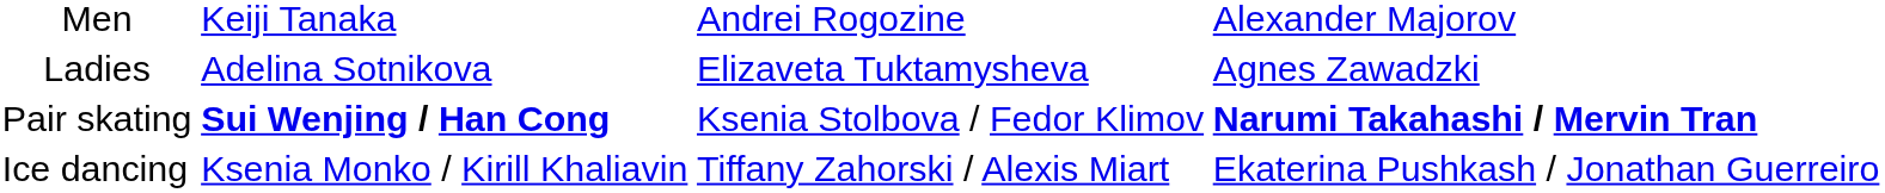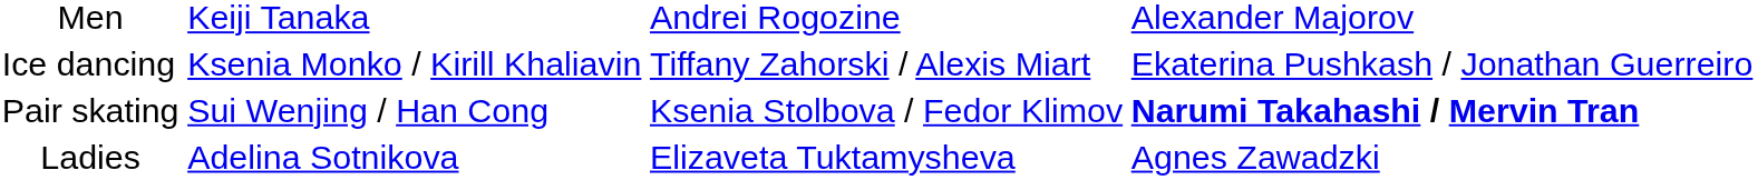 <table>
 <tr>
 <td align=center>Men</td>
 <td> <a href='#'>Keiji Tanaka</a></td>
 <td> <a href='#'>Andrei Rogozine</a></td>
 <td> <a href='#'>Alexander Majorov</a></td>
 </tr>
 <tr>
+<td align=cente>Ice dancing</td>
+<td> <a href='#'>Ksenia Monko</a> / <a href='#'>Kirill Khaliavin</a></td>
+<td> <a href='#'>Tiffany Zahorski</a> / <a href='#'>Alexis Miart</a></td>
+<td> <a href='#'>Ekaterina Pushkash</a> / <a href='#'>Jonathan Guerreiro</a></td>
+</tr>
+<tr>
+<td align=center>Pair skating</td>
+<td> <a href='#'>Sui Wenjing</a> / <a href='#'>Han Cong</a></td>
+<td> <a href='#'>Ksenia Stolbova</a> / <a href='#'>Fedor Klimov</a></td>
+<td><strong> <a href='#'>Narumi Takahashi</a> / <a href='#'>Mervin Tran</a></strong></td>
+</tr>
+<tr>
 <td align=center>Ladies</td>
 <td> <a href='#'>Adelina Sotnikova</a></td>
 <td> <a href='#'>Elizaveta Tuktamysheva</a></td>
 <td> <a href='#'>Agnes Zawadzki</a></td>
 </tr>
-<tr>
-<td align=center>Pair skating</td>
-<td><strong> <a href='#'>Sui Wenjing</a> / <a href='#'>Han Cong</a></strong></td>
-<td> <a href='#'>Ksenia Stolbova</a> / <a href='#'>Fedor Klimov</a></td>
-<td><strong> <a href='#'>Narumi Takahashi</a> / <a href='#'>Mervin Tran</a></strong></td>
-</tr>
-<tr>
-<td align=cente>Ice dancing</td>
-<td> <a href='#'>Ksenia Monko</a> / <a href='#'>Kirill Khaliavin</a></td>
-<td> <a href='#'>Tiffany Zahorski</a> / <a href='#'>Alexis Miart</a></td>
-<td> <a href='#'>Ekaterina Pushkash</a> / <a href='#'>Jonathan Guerreiro</a></td>
-</tr>
 </table>
